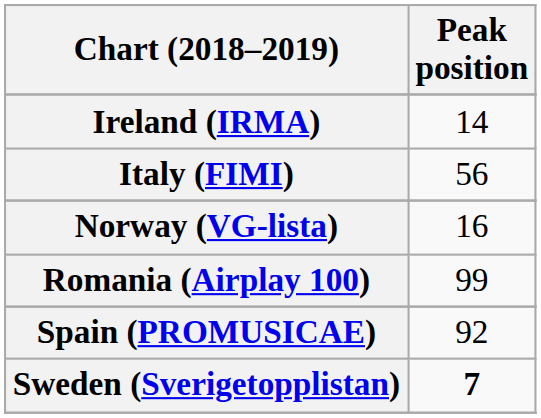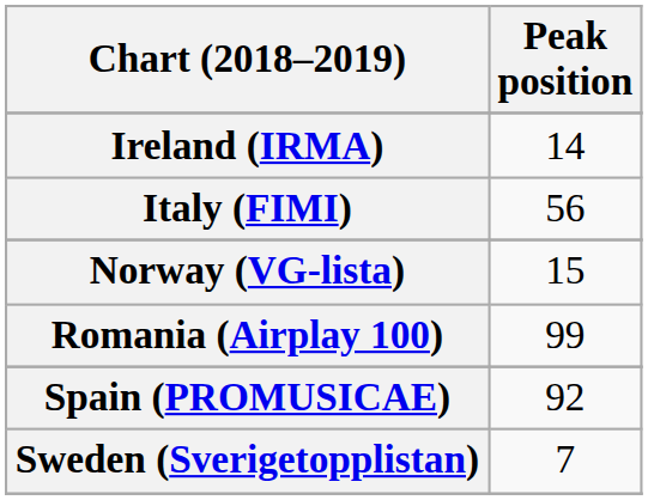 <table class="wikitable sortable plainrowheaders" style="text-align:center">
 <tr>
 <th scope="col">Chart (2018–2019)</th>
 <th scope="col">Peak<br>position</th>
 </tr>
 <tr>
 </tr>
 <tr>
 </tr>
 <tr>
 </tr>
 <tr>
 </tr>
 <tr>
 </tr>
 <tr>
 </tr>
 <tr>
 </tr>
 <tr>
 </tr>
 <tr>
 </tr>
 <tr>
 </tr>
 <tr>
 <th scope="row">Ireland (<a href='#'>IRMA</a>)</th>
 <td>14</td>
 </tr>
 <tr>
 <th scope="row">Italy (<a href='#'>FIMI</a>)</th>
 <td>56</td>
 </tr>
 <tr>
 </tr>
 <tr>
 </tr>
 <tr>
 <th scope="row">Norway (<a href='#'>VG-lista</a>)</th>
-<td>16</td>
+<td>15</td>
 </tr>
 <tr>
 <th scope="row">Romania (<a href='#'>Airplay 100</a>)</th>
 <td>99</td>
 </tr>
 <tr>
 </tr>
 <tr>
 </tr>
 <tr>
 <th scope="row">Spain (<a href='#'>PROMUSICAE</a>)</th>
 <td>92</td>
 </tr>
 <tr>
 <th scope="row">Sweden (<a href='#'>Sverigetopplistan</a>)</th>
-<td><strong>7</strong></td>
+<td>7</td>
 </tr>
 <tr>
 </tr>
 <tr>
 </tr>
 <tr>
 </tr>
 <tr>
 </tr>
 <tr>
 </tr>
 <tr>
 </tr>
 <tr>
 </tr>
 <tr>
 </tr>
 </table>
